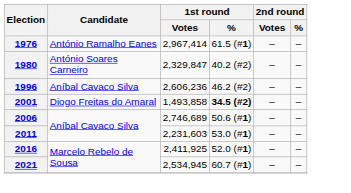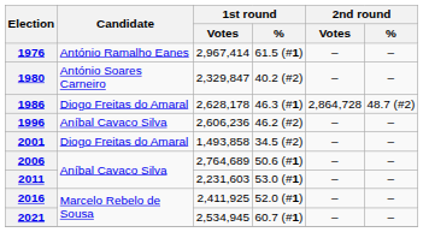 <table class="wikitable" style="text-align:right;">
 <tr>
 <th rowspan=2>Election</th>
 <th width="175px" rowspan=2>Candidate</th>
 <th colspan=2>1st round</th>
 <th colspan=2>2nd round</th>
 </tr>
 <tr>
 <th>Votes</th>
 <th>%</th>
 <th>Votes</th>
 <th>%</th>
 </tr>
 <tr>
 <th><a href='#'>1976</a></th>
 <td align=left><a href='#'>António Ramalho Eanes</a></td>
 <td>2,967,414</td>
 <td>61.5 (#<strong>1</strong>)</td>
 <td align=center>–</td>
 <td align=center>–</td>
 </tr>
 <tr>
 <th><a href='#'>1980</a></th>
 <td align=left><a href='#'>António Soares Carneiro</a></td>
 <td>2,329,847</td>
 <td>40.2 (#2)</td>
 <td align=center>–</td>
 <td align=center>–</td>
 </tr>
 <tr>
+<th><a href='#'>1986</a></th>
+<td align=left><a href='#'>Diogo Freitas do Amaral</a></td>
+<td>2,628,178</td>
+<td>46.3 (#<strong>1</strong>)</td>
+<td>2,864,728</td>
+<td>48.7 (#2)</td>
+</tr>
+<tr>
 <th><a href='#'>1996</a></th>
 <td align=left><a href='#'>Aníbal Cavaco Silva</a></td>
 <td>2,606,236</td>
 <td>46.2 (#2)</td>
 <td align=center>–</td>
 <td align=center>–</td>
 </tr>
 <tr>
 <th><a href='#'>2001</a></th>
 <td align=left><a href='#'>Diogo Freitas do Amaral</a></td>
 <td>1,493,858</td>
-<td><strong>34.5 (#2)</strong></td>
+<td>34.5 (#2)</td>
 <td align=center>–</td>
 <td align=center>–</td>
 </tr>
 <tr>
 <th><a href='#'>2006</a></th>
 <td align=left rowspan=2><a href='#'>Aníbal Cavaco Silva</a></td>
-<td>2,746,689</td>
+<td>2,764,689</td>
 <td>50.6 (#<strong>1</strong>)</td>
 <td align=center>–</td>
 <td align=center>–</td>
 </tr>
 <tr>
 <th><a href='#'>2011</a></th>
 <td>2,231,603</td>
 <td>53.0 (#<strong>1</strong>)</td>
 <td align=center>–</td>
 <td align=center>–</td>
 </tr>
 <tr>
 <th><a href='#'>2016</a></th>
 <td align=left rowspan=2><a href='#'>Marcelo Rebelo de Sousa</a></td>
 <td>2,411,925</td>
 <td>52.0 (#<strong>1</strong>)</td>
 <td align=center>–</td>
 <td align=center>–</td>
 </tr>
 <tr>
 <th><a href='#'>2021</a></th>
 <td>2,534,945</td>
 <td>60.7 (#<strong>1</strong>)</td>
 <td align=center>–</td>
 <td align=center>–</td>
 </tr>
 <tr>
 </tr>
 </table>
